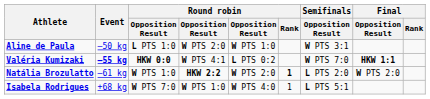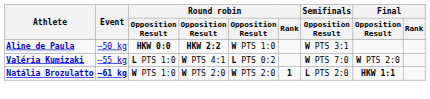 <table class="wikitable" style="font-size:90%">
 <tr>
 <th rowspan=2>Athlete</th>
 <th rowspan=2>Event</th>
 <th colspan=4>Round robin</th>
 <th>Semifinals</th>
 <th colspan=2>Final</th>
 </tr>
 <tr style="font-size:95%">
 <th>Opposition<br>Result</th>
 <th>Opposition<br>Result</th>
 <th>Opposition<br>Result</th>
 <th>Rank</th>
 <th>Opposition<br>Result</th>
 <th>Opposition<br>Result</th>
 <th>Rank</th>
 </tr>
 <tr align=center>
 <td align=left><strong><a href='#'>Aline de Paula</a></strong></td>
 <td align=left><a href='#'>–50 kg</a></td>
-<td> <strong>L</strong> PTS 1:0</td>
-<td> <strong>W</strong> PTS 2:0</td>
+<td> <strong>HKW 0:0</strong></td>
+<td> <strong>HKW 2:2</strong></td>
 <td> <strong>W</strong> PTS 1:0</td>
 <td></td>
 <td> <strong>W</strong> PTS 3:1</td>
 <td></td>
 <td></td>
 </tr>
 <tr align=center>
 <td align=left><strong><a href='#'>Valéria Kumizaki</a></strong></td>
-<td align=left><strong><a href='#'>–55 kg</a></strong></td>
-<td> <strong>HKW 0:0</strong></td>
+<td align=left><a href='#'>–55 kg</a></td>
+<td> <strong>L</strong> PTS 1:0</td>
 <td> <strong>W</strong> PTS 4:1</td>
 <td> <strong>L</strong> PTS 0:2</td>
 <td></td>
 <td> <strong>W</strong> PTS 7:0</td>
-<td> <strong>HKW 1:1</strong></td>
+<td> <strong>W</strong> PTS 2:0</td>
 <td></td>
 </tr>
 <tr align=center>
 <td align=left><strong><a href='#'>Natália Brozulatto</a></strong></td>
-<td align=left><a href='#'>–61 kg</a></td>
+<td align=left><strong><a href='#'>–61 kg</a></strong></td>
 <td> <strong>W</strong> PTS 1:0</td>
-<td> <strong>HKW 2:2</strong></td>
+<td> <strong>W</strong> PTS 2:0</td>
 <td> <strong>W</strong> PTS 2:0</td>
 <td><strong>1</strong></td>
 <td><strong>L</strong> PTS 2:0</td>
-<td> <strong>W</strong> PTS 2:0</td>
-<td></td>
-</tr>
-<tr align=center>
-<td align=left><strong><a href='#'>Isabela Rodrigues</a></strong></td>
-<td align=left><a href='#'>+68 kg</a></td>
-<td> <strong>W</strong> PTS 7:0</td>
-<td> <strong>W</strong> PTS 1:0</td>
-<td> <strong>W</strong> PTS 4:0</td>
-<td>1</td>
-<td> <strong>L</strong> PTS 5:1</td>
-<td></td>
+<td> <strong>HKW 1:1</strong></td>
 <td></td>
 </tr>
 </table>
